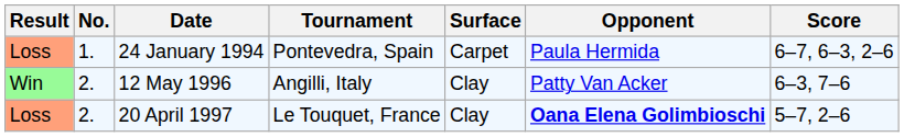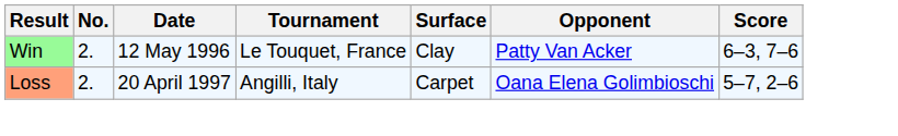 <table class="sortable wikitable" style="font-size:97%;">
 <tr>
 <th>Result</th>
 <th>No.</th>
 <th>Date</th>
 <th>Tournament</th>
 <th>Surface</th>
 <th>Opponent</th>
 <th>Score</th>
 </tr>
 <tr style="background:#f0f8ff;">
-<td style="background:#ffa07a;">Loss</td>
-<td>1.</td>
-<td>24 January 1994</td>
-<td>Pontevedra, Spain</td>
-<td>Carpet</td>
-<td> <a href='#'>Paula Hermida</a></td>
-<td>6–7, 6–3, 2–6</td>
-</tr>
-<tr style="background:#f0f8ff;">
 <td style="background:#98fb98;">Win</td>
 <td>2.</td>
 <td>12 May 1996</td>
-<td>Angilli, Italy</td>
+<td>Le Touquet, France</td>
 <td>Clay</td>
 <td> <a href='#'>Patty Van Acker</a></td>
 <td>6–3, 7–6</td>
 </tr>
 <tr style="background:#f0f8ff;">
 <td style="background:#ffa07a;">Loss</td>
 <td>2.</td>
 <td>20 April 1997</td>
-<td>Le Touquet, France</td>
-<td>Clay</td>
-<td><strong> <a href='#'>Oana Elena Golimbioschi</a></strong></td>
+<td>Angilli, Italy</td>
+<td>Carpet</td>
+<td> <a href='#'>Oana Elena Golimbioschi</a></td>
 <td>5–7, 2–6</td>
 </tr>
 </table>
